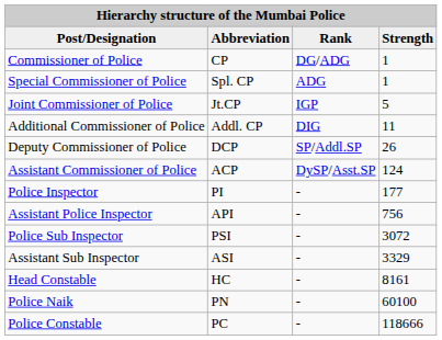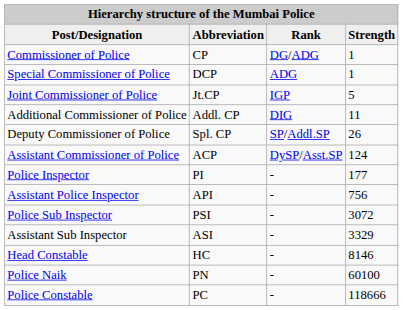 <table class="wikitable" solid  #cccccc>
 <tr style="background:#ccc;">
 <td colspan="5" style="text-align:center;"><strong>Hierarchy structure of the  Mumbai Police</strong></td>
 </tr>
 <tr style="background:#efefef; text-align:center;">
 <td><strong>Post/Designation</strong></td>
 <td style="text-align:center;"><strong>Abbreviation</strong></td>
 <td><strong>Rank</strong></td>
 <td style="text-align:center;"><strong>Strength</strong></td>
 </tr>
 <tr>
 <td><a href='#'>Commissioner of Police</a></td>
 <td>CP</td>
 <td><a href='#'>DG</a>/<a href='#'>ADG</a></td>
 <td>1</td>
 </tr>
 <tr>
 <td><a href='#'>Special Commissioner of Police</a></td>
-<td>Spl. CP</td>
+<td>DCP</td>
 <td><a href='#'>ADG</a></td>
 <td>1</td>
 </tr>
 <tr>
 <td><a href='#'>Joint Commissioner of Police</a></td>
 <td>Jt.CP</td>
 <td><a href='#'>IGP</a></td>
 <td>5</td>
 </tr>
 <tr>
 <td>Additional Commissioner of Police</td>
 <td>Addl. CP</td>
 <td><a href='#'>DIG</a></td>
 <td>11</td>
 </tr>
 <tr>
 <td>Deputy Commissioner of Police</td>
-<td>DCP</td>
+<td>Spl. CP</td>
 <td><a href='#'>SP</a>/<a href='#'>Addl.SP</a></td>
 <td>26</td>
 </tr>
 <tr>
 <td><a href='#'>Assistant Commissioner of Police</a></td>
 <td>ACP</td>
 <td><a href='#'>DySP</a>/<a href='#'>Asst.SP</a></td>
 <td>124</td>
 </tr>
 <tr>
 <td><a href='#'>Police Inspector</a></td>
 <td>PI</td>
 <td>-</td>
 <td>177</td>
 </tr>
 <tr>
 <td><a href='#'>Assistant Police Inspector</a></td>
 <td>API</td>
 <td>-</td>
 <td>756</td>
 </tr>
 <tr>
 <td><a href='#'>Police Sub Inspector</a></td>
 <td>PSI</td>
 <td>-</td>
 <td>3072</td>
 </tr>
 <tr>
 <td>Assistant Sub Inspector</td>
 <td>ASI</td>
 <td>-</td>
 <td>3329</td>
 </tr>
 <tr>
 <td><a href='#'>Head Constable</a></td>
 <td>HC</td>
 <td>-</td>
-<td>8161</td>
+<td>8146</td>
 </tr>
 <tr>
 <td><a href='#'>Police Naik</a></td>
 <td>PN</td>
 <td>-</td>
 <td>60100</td>
 </tr>
 <tr>
 <td><a href='#'>Police Constable</a></td>
 <td>PC</td>
 <td>-</td>
 <td>118666</td>
 </tr>
 </table>
